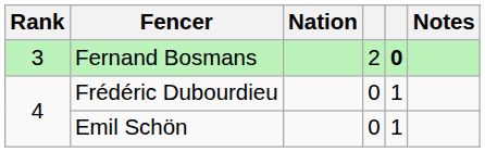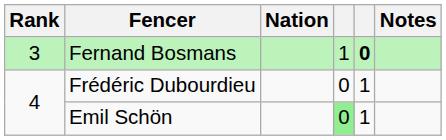 <table class="wikitable sortable" style="text-align:center">
 <tr>
 <th>Rank</th>
 <th>Fencer</th>
 <th>Nation</th>
 <th></th>
 <th></th>
 <th>Notes</th>
 </tr>
 <tr bgcolor=bbf3bb>
 <td>3</td>
 <td align=left>Fernand Bosmans</td>
 <td align=left></td>
-<td>2</td>
+<td>1</td>
 <td><strong>0</strong></td>
 <td></td>
 </tr>
 <tr>
 <td rowspan=2>4</td>
 <td align=left>Frédéric Dubourdieu</td>
 <td align=left></td>
 <td>0</td>
 <td>1</td>
 <td></td>
 </tr>
 <tr>
 <td align=left>Emil Schön</td>
 <td align=left></td>
-<td>0</td>
+<td style="background: lightgreen;">0</td>
 <td>1</td>
 <td></td>
 </tr>
 </table>
